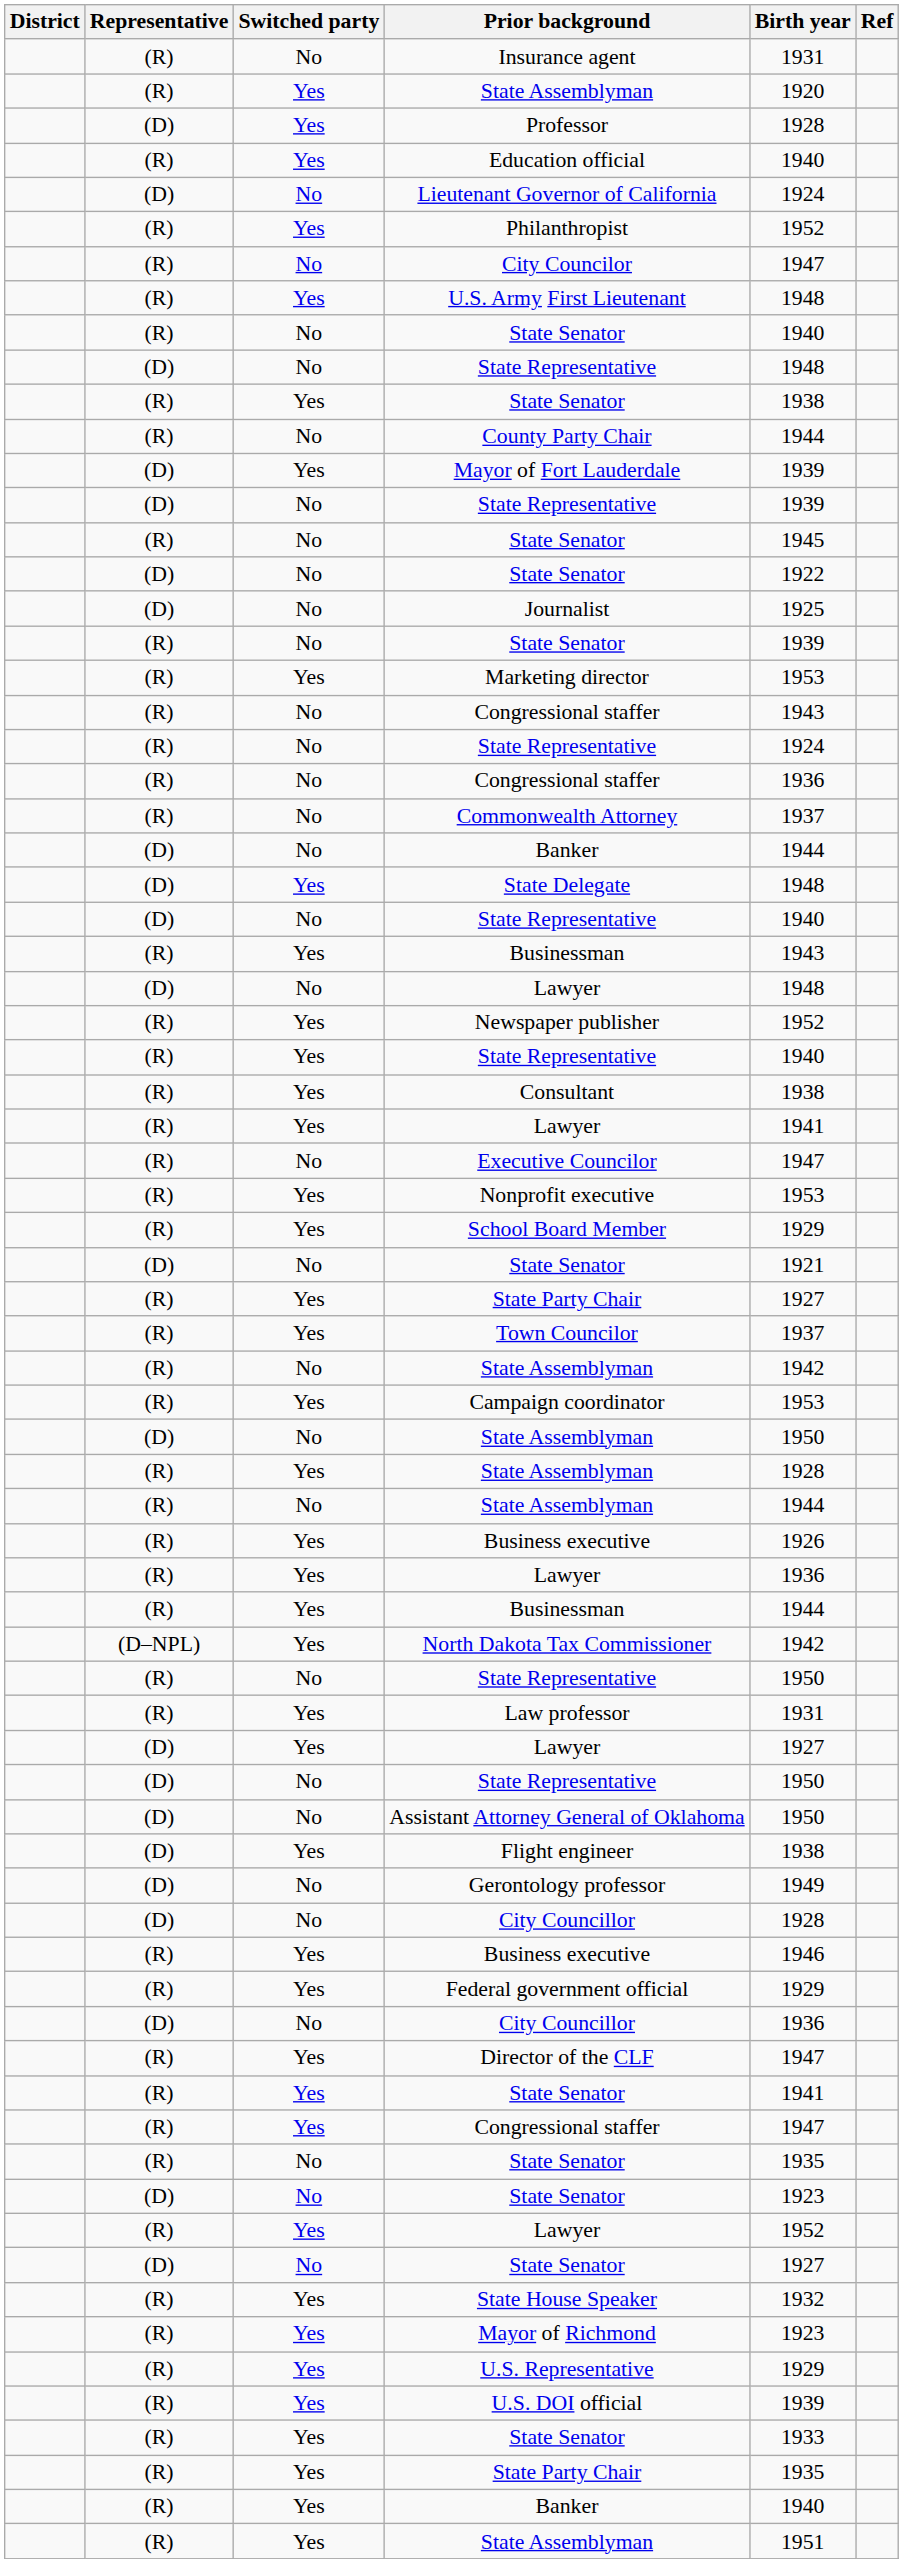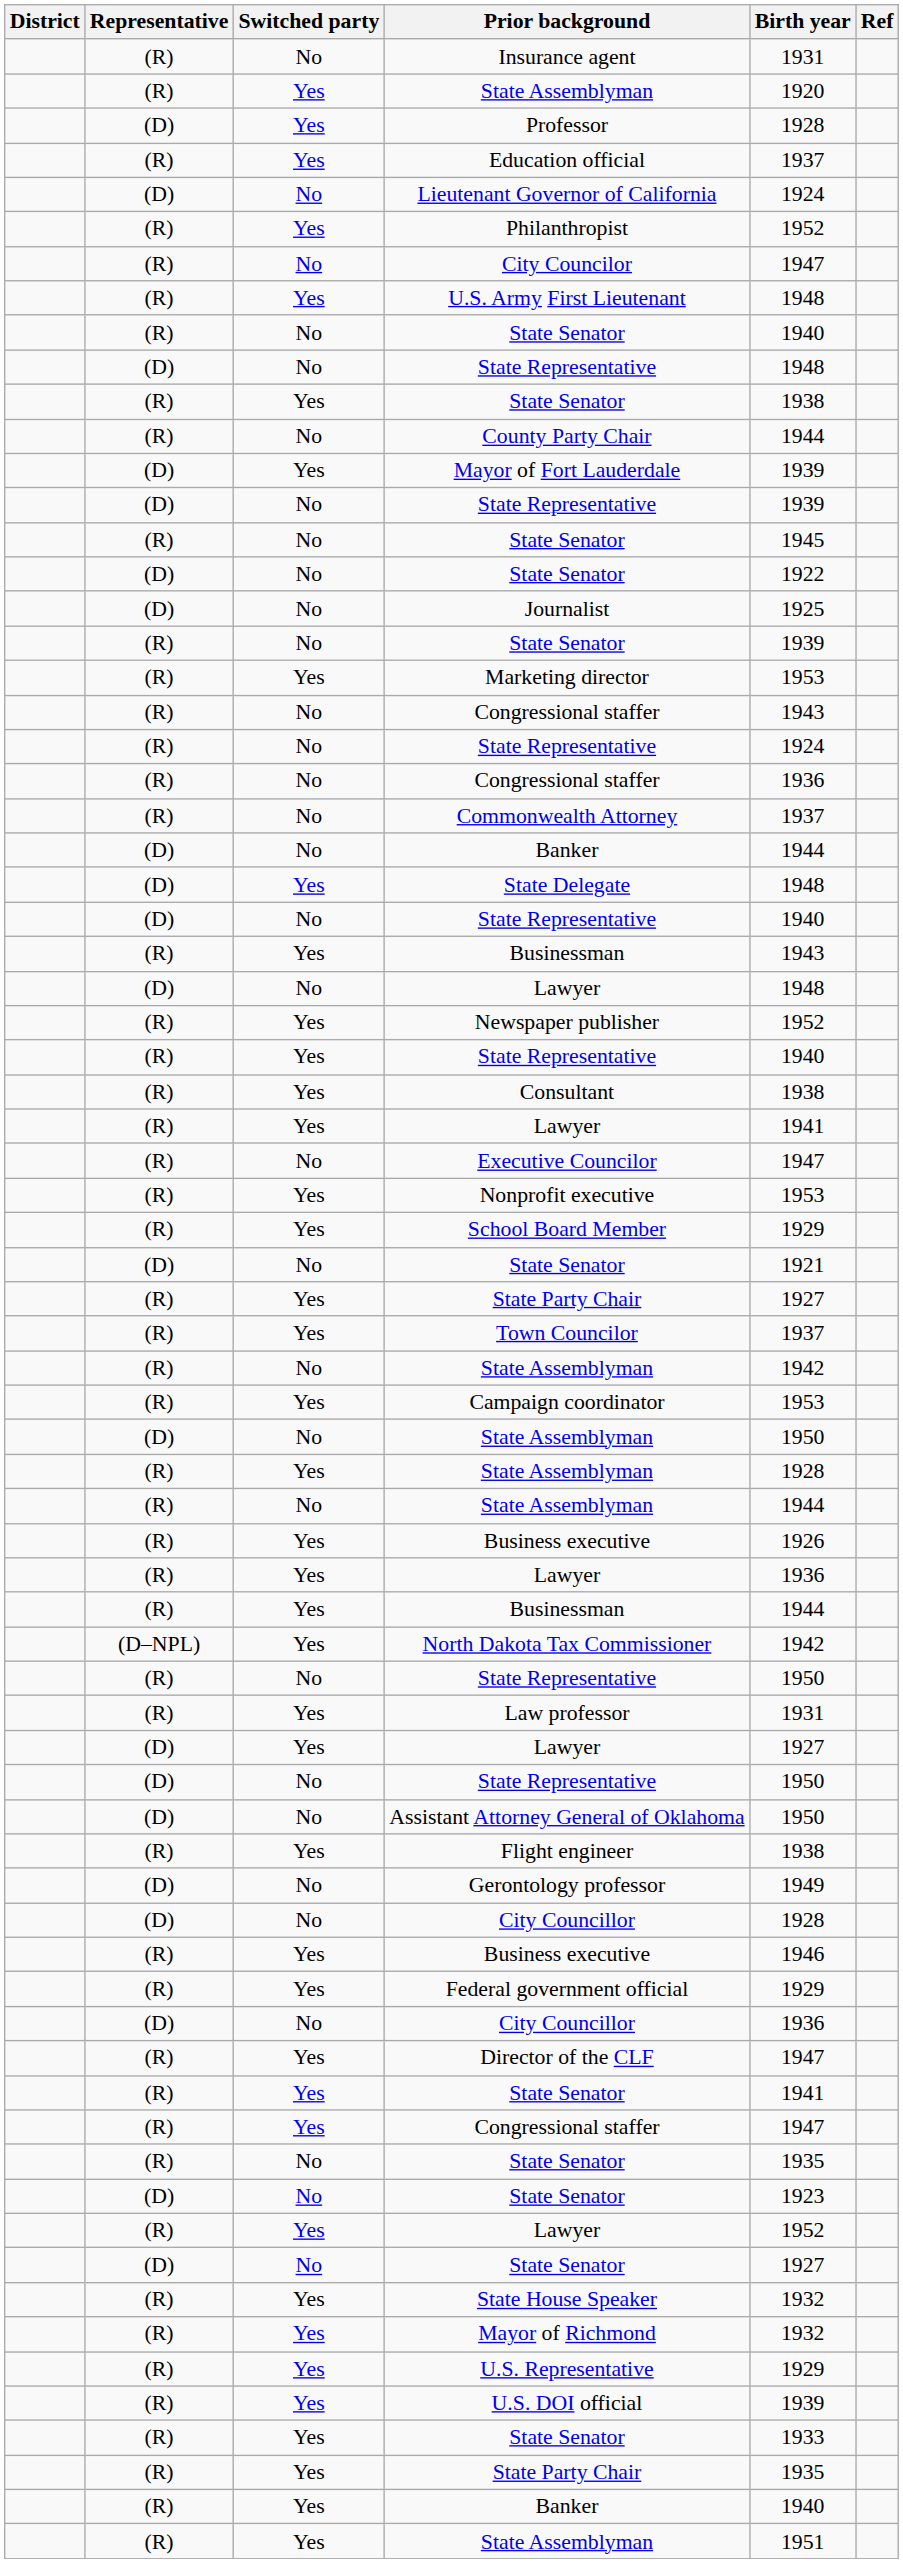 <table class="sortable wikitable" style="text-align:center">
 <tr>
 <th>District</th>
 <th>Representative</th>
 <th>Switched party</th>
 <th>Prior background</th>
 <th>Birth year</th>
 <th>Ref</th>
 </tr>
 <tr>
 <td></td>
 <td> (R)</td>
 <td>No</td>
 <td>Insurance agent</td>
 <td>1931</td>
 <td></td>
 </tr>
 <tr>
 <td></td>
 <td> (R)</td>
 <td><a href='#'>Yes</a></td>
 <td><a href='#'>State Assemblyman</a></td>
 <td>1920</td>
 <td></td>
 </tr>
 <tr>
 <td></td>
 <td> (D)</td>
 <td><a href='#'>Yes</a></td>
 <td>Professor</td>
 <td>1928</td>
 <td></td>
 </tr>
 <tr>
 <td></td>
 <td> (R)</td>
 <td><a href='#'>Yes</a></td>
 <td>Education official</td>
-<td>1940</td>
+<td>1937</td>
 <td></td>
 </tr>
 <tr>
 <td></td>
 <td> (D)</td>
 <td><a href='#'>No</a></td>
 <td><a href='#'>Lieutenant Governor of California</a></td>
 <td>1924</td>
 <td></td>
 </tr>
 <tr>
 <td></td>
 <td> (R)</td>
 <td><a href='#'>Yes</a></td>
 <td>Philanthropist</td>
 <td>1952</td>
 <td></td>
 </tr>
 <tr>
 <td></td>
 <td> (R)</td>
 <td><a href='#'>No</a></td>
 <td><a href='#'>City Councilor</a></td>
 <td>1947</td>
 <td></td>
 </tr>
 <tr>
 <td></td>
 <td> (R)</td>
 <td><a href='#'>Yes</a></td>
 <td><a href='#'>U.S. Army</a> <a href='#'>First Lieutenant</a></td>
 <td>1948</td>
 <td></td>
 </tr>
 <tr>
 <td></td>
 <td> (R)</td>
 <td>No</td>
 <td><a href='#'>State Senator</a></td>
 <td>1940</td>
 <td></td>
 </tr>
 <tr>
 <td></td>
 <td> (D)</td>
 <td>No</td>
 <td><a href='#'>State Representative</a></td>
 <td>1948</td>
 <td></td>
 </tr>
 <tr>
 <td></td>
 <td> (R)</td>
 <td>Yes</td>
 <td><a href='#'>State Senator</a></td>
 <td>1938</td>
 <td></td>
 </tr>
 <tr>
 <td></td>
 <td> (R)</td>
 <td>No</td>
 <td><a href='#'>County Party Chair</a></td>
 <td>1944</td>
 <td></td>
 </tr>
 <tr>
 <td></td>
 <td> (D)</td>
 <td>Yes</td>
 <td><a href='#'>Mayor</a> of <a href='#'>Fort Lauderdale</a></td>
 <td>1939</td>
 <td></td>
 </tr>
 <tr>
 <td></td>
 <td> (D)</td>
 <td>No</td>
 <td><a href='#'>State Representative</a></td>
 <td>1939</td>
 <td></td>
 </tr>
 <tr>
 <td></td>
 <td> (R)</td>
 <td>No</td>
 <td><a href='#'>State Senator</a></td>
 <td>1945</td>
 <td></td>
 </tr>
 <tr>
 <td></td>
 <td> (D)</td>
 <td>No</td>
 <td><a href='#'>State Senator</a></td>
 <td>1922</td>
 <td></td>
 </tr>
 <tr>
 <td></td>
 <td> (D)</td>
 <td>No</td>
 <td>Journalist</td>
 <td>1925</td>
 <td></td>
 </tr>
 <tr>
 <td></td>
 <td> (R)</td>
 <td>No</td>
 <td><a href='#'>State Senator</a></td>
 <td>1939</td>
 <td></td>
 </tr>
 <tr>
 <td></td>
 <td> (R)</td>
 <td>Yes</td>
 <td>Marketing director</td>
 <td>1953</td>
 <td></td>
 </tr>
 <tr>
 <td></td>
 <td> (R)</td>
 <td>No</td>
 <td>Congressional staffer</td>
 <td>1943</td>
 <td></td>
 </tr>
 <tr>
 <td></td>
 <td> (R)</td>
 <td>No</td>
 <td><a href='#'>State Representative</a></td>
 <td>1924</td>
 <td></td>
 </tr>
 <tr>
 <td></td>
 <td> (R)</td>
 <td>No</td>
 <td>Congressional staffer</td>
 <td>1936</td>
 <td></td>
 </tr>
 <tr>
 <td></td>
 <td> (R)</td>
 <td>No</td>
 <td><a href='#'>Commonwealth Attorney</a></td>
 <td>1937</td>
 <td></td>
 </tr>
 <tr>
 <td></td>
 <td> (D)</td>
 <td>No</td>
 <td>Banker</td>
 <td>1944</td>
 <td></td>
 </tr>
 <tr>
 <td></td>
 <td> (D)</td>
 <td><a href='#'>Yes</a></td>
 <td><a href='#'>State Delegate</a></td>
 <td>1948</td>
 <td></td>
 </tr>
 <tr>
 <td></td>
 <td> (D)</td>
 <td>No</td>
 <td><a href='#'>State Representative</a></td>
 <td>1940</td>
 <td></td>
 </tr>
 <tr>
 <td></td>
 <td> (R)</td>
 <td>Yes</td>
 <td>Businessman</td>
 <td>1943</td>
 <td></td>
 </tr>
 <tr>
 <td></td>
 <td> (D)</td>
 <td>No</td>
 <td>Lawyer</td>
 <td>1948</td>
 <td></td>
 </tr>
 <tr>
 <td></td>
 <td> (R)</td>
 <td>Yes</td>
 <td>Newspaper publisher</td>
 <td>1952</td>
 <td></td>
 </tr>
 <tr>
 <td></td>
 <td> (R)</td>
 <td>Yes</td>
 <td><a href='#'>State Representative</a></td>
 <td>1940</td>
 <td></td>
 </tr>
 <tr>
 <td></td>
 <td> (R)</td>
 <td>Yes</td>
 <td>Consultant</td>
 <td>1938</td>
 <td></td>
 </tr>
 <tr>
 <td></td>
 <td> (R)</td>
 <td>Yes</td>
 <td>Lawyer</td>
 <td>1941</td>
 <td></td>
 </tr>
 <tr>
 <td></td>
 <td> (R)</td>
 <td>No</td>
 <td><a href='#'>Executive Councilor</a></td>
 <td>1947</td>
 <td></td>
 </tr>
 <tr>
 <td></td>
 <td> (R)</td>
 <td>Yes</td>
 <td>Nonprofit executive</td>
 <td>1953</td>
 <td></td>
 </tr>
 <tr>
 <td></td>
 <td> (R)</td>
 <td>Yes</td>
 <td><a href='#'>School Board Member</a></td>
 <td>1929</td>
 <td></td>
 </tr>
 <tr>
 <td></td>
 <td> (D)</td>
 <td>No</td>
 <td><a href='#'>State Senator</a></td>
 <td>1921</td>
 <td></td>
 </tr>
 <tr>
 <td></td>
 <td> (R)</td>
 <td>Yes</td>
 <td><a href='#'>State Party Chair</a></td>
 <td>1927</td>
 <td></td>
 </tr>
 <tr>
 <td></td>
 <td> (R)</td>
 <td>Yes</td>
 <td><a href='#'>Town Councilor</a></td>
 <td>1937</td>
 <td></td>
 </tr>
 <tr>
 <td></td>
 <td> (R)</td>
 <td>No</td>
 <td><a href='#'>State Assemblyman</a></td>
 <td>1942</td>
 <td></td>
 </tr>
 <tr>
 <td></td>
 <td> (R)</td>
 <td>Yes</td>
 <td>Campaign coordinator</td>
 <td>1953</td>
 <td></td>
 </tr>
 <tr>
 <td></td>
 <td> (D)</td>
 <td>No</td>
 <td><a href='#'>State Assemblyman</a></td>
 <td>1950</td>
 <td></td>
 </tr>
 <tr>
 <td></td>
 <td> (R)</td>
 <td>Yes</td>
 <td><a href='#'>State Assemblyman</a></td>
 <td>1928</td>
 <td></td>
 </tr>
 <tr>
 <td></td>
 <td> (R)</td>
 <td>No</td>
 <td><a href='#'>State Assemblyman</a></td>
 <td>1944</td>
 <td></td>
 </tr>
 <tr>
 <td></td>
 <td> (R)</td>
 <td>Yes</td>
 <td>Business executive</td>
 <td>1926</td>
 <td></td>
 </tr>
 <tr>
 <td></td>
 <td> (R)</td>
 <td>Yes</td>
 <td>Lawyer</td>
 <td>1936</td>
 <td></td>
 </tr>
 <tr>
 <td></td>
 <td> (R)</td>
 <td>Yes</td>
 <td>Businessman</td>
 <td>1944</td>
 <td></td>
 </tr>
 <tr>
 <td></td>
 <td> (D–NPL)</td>
 <td>Yes</td>
 <td><a href='#'>North Dakota Tax Commissioner</a></td>
 <td>1942</td>
 <td></td>
 </tr>
 <tr>
 <td></td>
 <td> (R)</td>
 <td>No</td>
 <td><a href='#'>State Representative</a></td>
 <td>1950</td>
 <td></td>
 </tr>
 <tr>
 <td></td>
 <td> (R)</td>
 <td>Yes</td>
 <td>Law professor</td>
 <td>1931</td>
 <td></td>
 </tr>
 <tr>
 <td></td>
 <td> (D)</td>
 <td>Yes</td>
 <td>Lawyer</td>
 <td>1927</td>
 <td></td>
 </tr>
 <tr>
 <td></td>
 <td> (D)</td>
 <td>No</td>
 <td><a href='#'>State Representative</a></td>
 <td>1950</td>
 <td></td>
 </tr>
 <tr>
 <td></td>
 <td> (D)</td>
 <td>No</td>
 <td>Assistant <a href='#'>Attorney General of Oklahoma</a></td>
 <td>1950</td>
 <td></td>
 </tr>
 <tr>
 <td></td>
-<td> (D)</td>
+<td> (R)</td>
 <td>Yes</td>
 <td>Flight engineer</td>
 <td>1938</td>
 <td></td>
 </tr>
 <tr>
 <td></td>
 <td> (D)</td>
 <td>No</td>
 <td>Gerontology professor</td>
 <td>1949</td>
 <td></td>
 </tr>
 <tr>
 <td></td>
 <td> (D)</td>
 <td>No</td>
 <td><a href='#'>City Councillor</a></td>
 <td>1928</td>
 <td></td>
 </tr>
 <tr>
 <td></td>
 <td> (R)</td>
 <td>Yes</td>
 <td>Business executive</td>
 <td>1946</td>
 <td></td>
 </tr>
 <tr>
 <td></td>
 <td> (R)</td>
 <td>Yes</td>
 <td>Federal government official</td>
 <td>1929</td>
 <td></td>
 </tr>
 <tr>
 <td></td>
 <td> (D)</td>
 <td>No</td>
 <td><a href='#'>City Councillor</a></td>
 <td>1936</td>
 <td></td>
 </tr>
 <tr>
 <td></td>
 <td> (R)</td>
 <td>Yes</td>
 <td>Director of the <a href='#'>CLF</a></td>
 <td>1947</td>
 <td></td>
 </tr>
 <tr>
 <td></td>
 <td> (R)</td>
 <td><a href='#'>Yes</a></td>
 <td><a href='#'>State Senator</a></td>
 <td>1941</td>
 <td></td>
 </tr>
 <tr>
 <td></td>
 <td> (R)</td>
 <td><a href='#'>Yes</a></td>
 <td>Congressional staffer</td>
 <td>1947</td>
 <td></td>
 </tr>
 <tr>
 <td></td>
 <td> (R)</td>
 <td>No</td>
 <td><a href='#'>State Senator</a></td>
 <td>1935</td>
 <td></td>
 </tr>
 <tr>
 <td></td>
 <td> (D)</td>
 <td><a href='#'>No</a></td>
 <td><a href='#'>State Senator</a></td>
 <td>1923</td>
 <td></td>
 </tr>
 <tr>
 <td></td>
 <td> (R)</td>
 <td><a href='#'>Yes</a></td>
 <td>Lawyer</td>
 <td>1952</td>
 <td></td>
 </tr>
 <tr>
 <td></td>
 <td> (D)</td>
 <td><a href='#'>No</a></td>
 <td><a href='#'>State Senator</a></td>
 <td>1927</td>
 <td></td>
 </tr>
 <tr>
 <td></td>
 <td> (R)</td>
 <td>Yes</td>
 <td><a href='#'>State House Speaker</a></td>
 <td>1932</td>
 <td></td>
 </tr>
 <tr>
 <td></td>
 <td> (R)</td>
 <td><a href='#'>Yes</a></td>
 <td><a href='#'>Mayor</a> of <a href='#'>Richmond</a></td>
-<td>1923</td>
+<td>1932</td>
 <td></td>
 </tr>
 <tr>
 <td></td>
 <td> (R)</td>
 <td><a href='#'>Yes</a></td>
 <td><a href='#'>U.S. Representative</a></td>
 <td>1929</td>
 <td></td>
 </tr>
 <tr>
 <td></td>
 <td> (R)</td>
 <td><a href='#'>Yes</a></td>
 <td><a href='#'>U.S. DOI</a> official</td>
 <td>1939</td>
 <td></td>
 </tr>
 <tr>
 <td></td>
 <td> (R)</td>
 <td>Yes</td>
 <td><a href='#'>State Senator</a></td>
 <td>1933</td>
 <td></td>
 </tr>
 <tr>
 <td></td>
 <td> (R)</td>
 <td>Yes</td>
 <td><a href='#'>State Party Chair</a></td>
 <td>1935</td>
 <td></td>
 </tr>
 <tr>
 <td></td>
 <td> (R)</td>
 <td>Yes</td>
 <td>Banker</td>
 <td>1940</td>
 <td></td>
 </tr>
 <tr>
 <td></td>
 <td> (R)</td>
 <td>Yes</td>
 <td><a href='#'>State Assemblyman</a></td>
 <td>1951</td>
 <td></td>
 </tr>
 </table>
